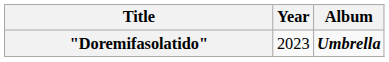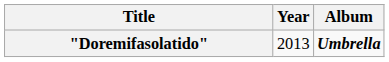 <table class="wikitable plainrowheaders" style="text-align:center">
 <tr>
 <th scope="col" style="width:16em">Title</th>
 <th scope="col">Year</th>
 <th scope="col">Album</th>
 </tr>
 <tr>
 <th scope="row">"Doremifasolatido" <br></th>
-<td>2023</td>
+<td>2013</td>
 <td><strong><em>Umbrella</em></strong></td>
 </tr>
 </table>
